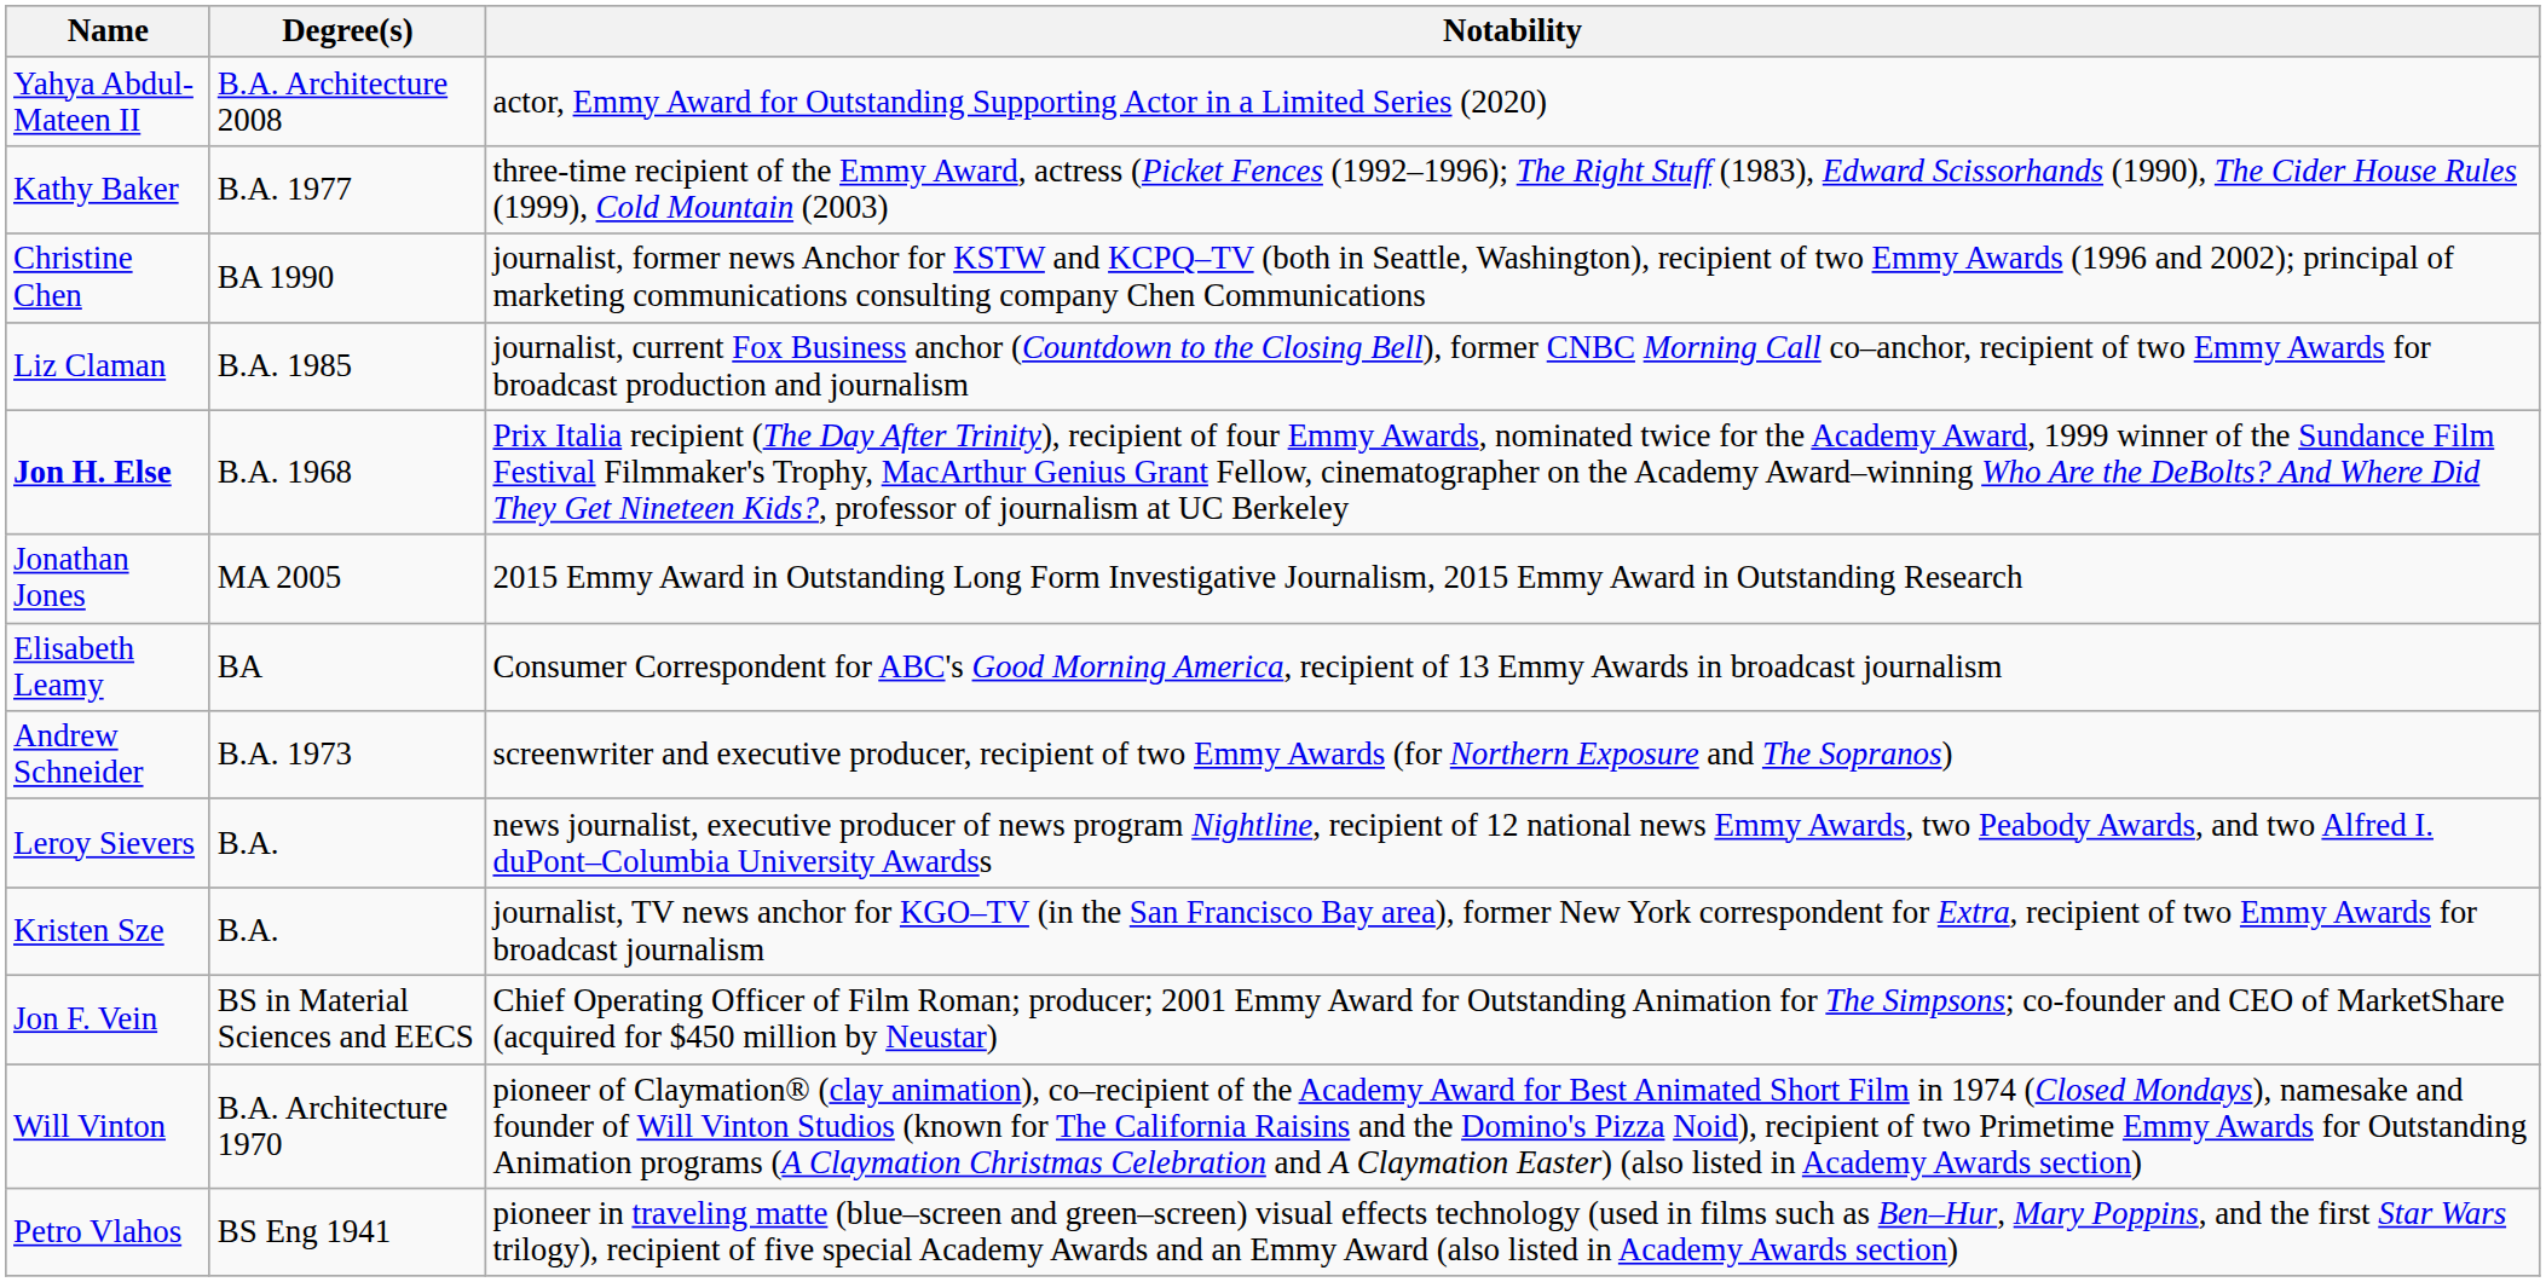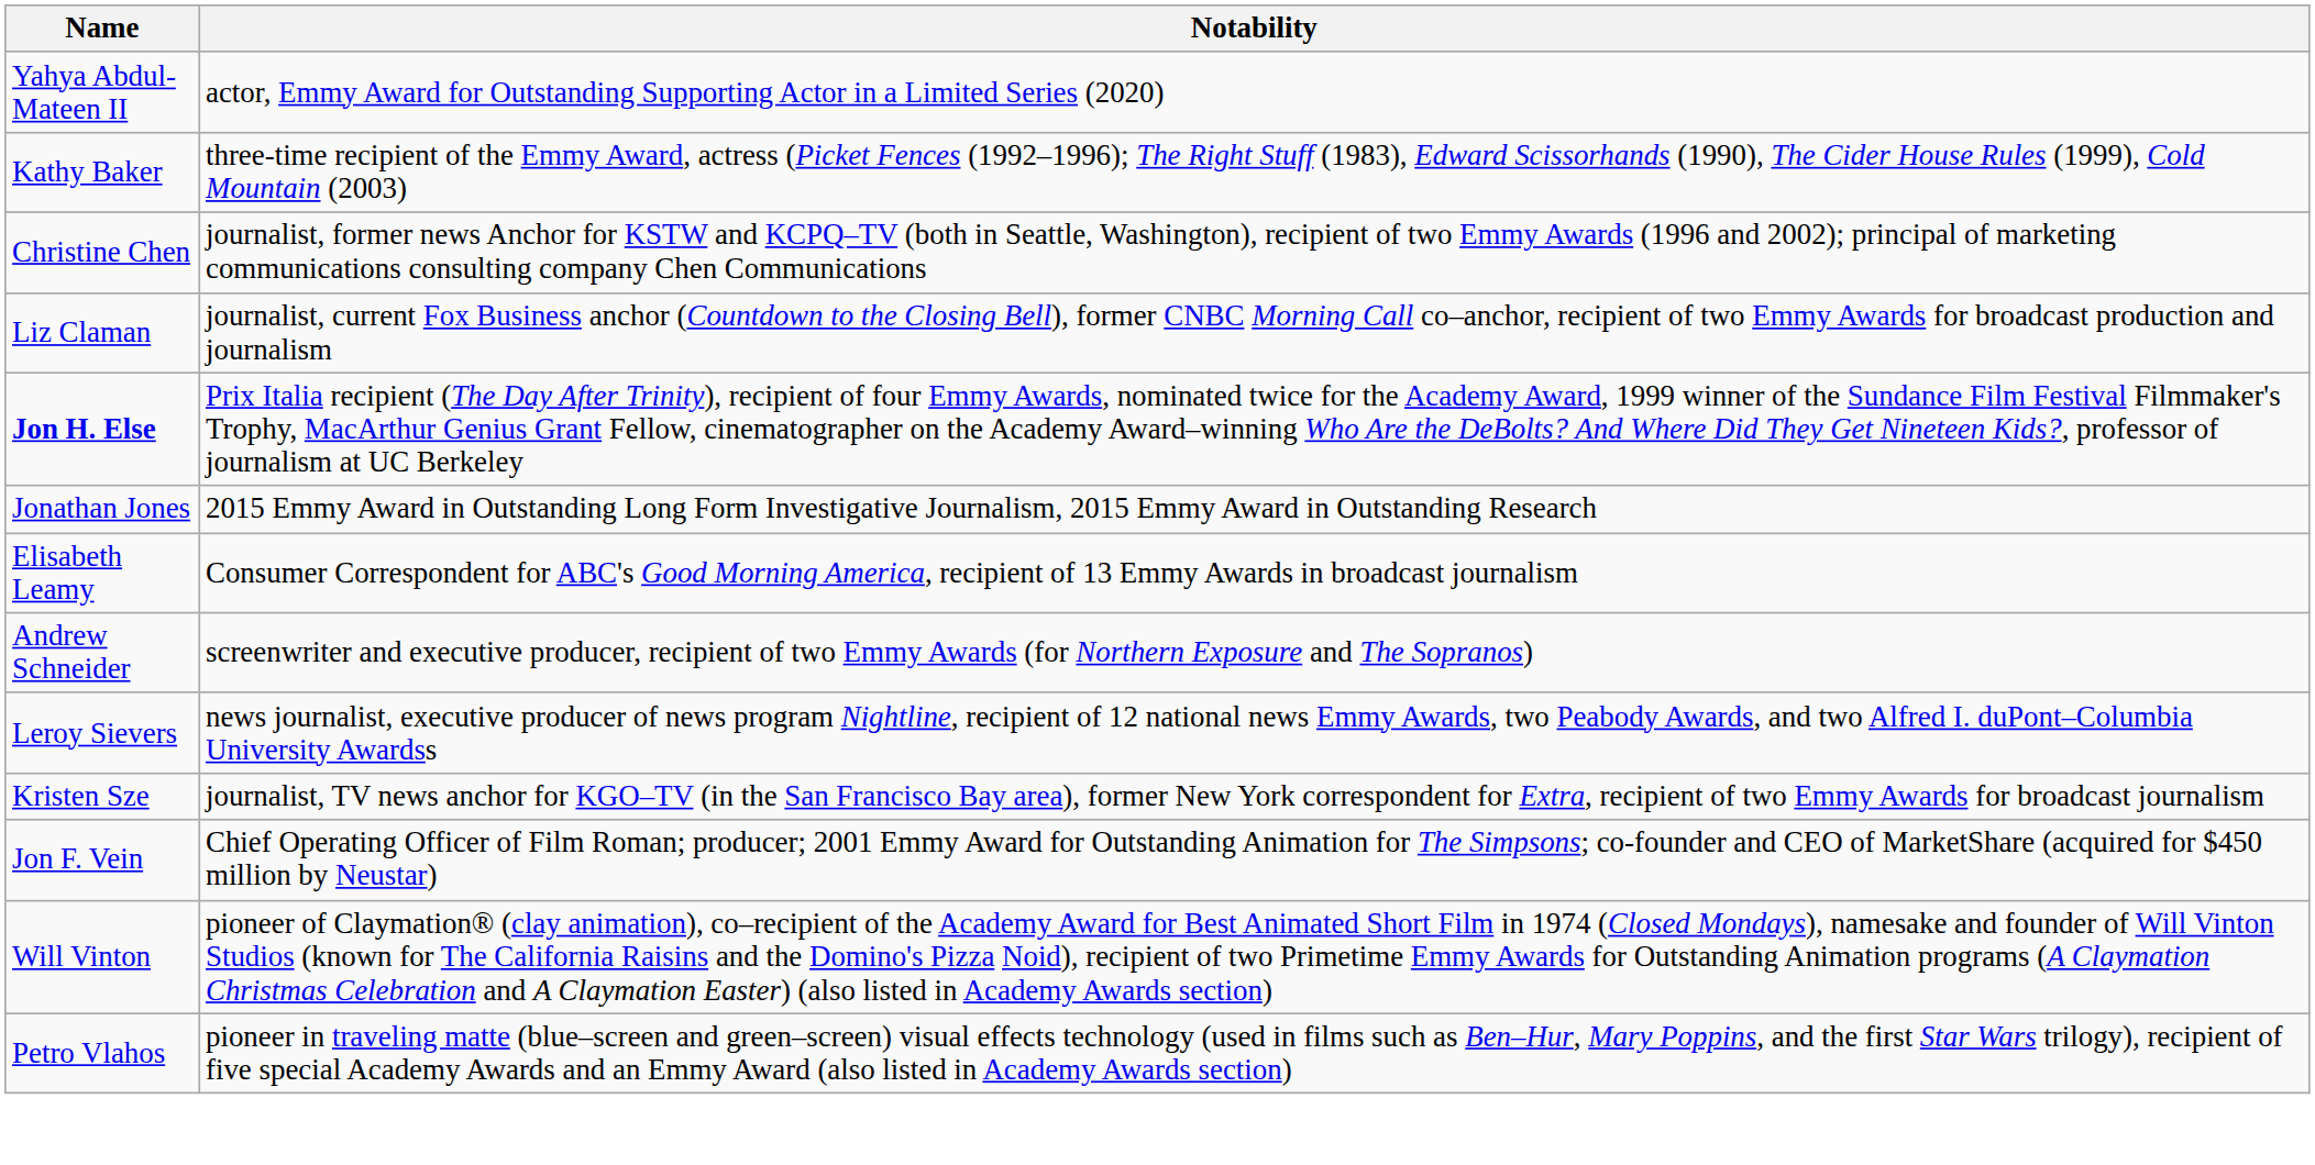 <table class = "wikitable">
 <tr>
 <th>Name</th>
-<th>Degree(s)</th>
 <th>Notability</th>
 </tr>
 <tr>
 <td><a href='#'>Yahya Abdul-Mateen II</a></td>
-<td><a href='#'>B.A. Architecture</a> 2008</td>
 <td>actor, <a href='#'>Emmy Award for Outstanding Supporting Actor in a Limited Series</a> (2020)</td>
 </tr>
 <tr>
 <td><a href='#'>Kathy Baker</a></td>
-<td>B.A. 1977</td>
 <td>three-time recipient of the <a href='#'>Emmy Award</a>, actress  (<em><a href='#'>Picket Fences</a></em> (1992–1996); <em><a href='#'>The Right Stuff</a></em> (1983), <em><a href='#'>Edward Scissorhands</a></em> (1990), <em><a href='#'>The Cider House Rules</a></em> (1999), <em><a href='#'>Cold Mountain</a></em> (2003)</td>
 </tr>
 <tr>
 <td><a href='#'>Christine Chen</a></td>
-<td>BA 1990</td>
 <td>journalist, former news Anchor for <a href='#'>KSTW</a> and <a href='#'>KCPQ–TV</a> (both in Seattle, Washington), recipient of two <a href='#'>Emmy Awards</a> (1996 and 2002); principal of marketing communications consulting company Chen Communications</td>
 </tr>
 <tr>
 <td><a href='#'>Liz Claman</a></td>
-<td>B.A. 1985</td>
 <td>journalist, current <a href='#'>Fox Business</a> anchor (<em><a href='#'>Countdown to the Closing Bell</a></em>), former <a href='#'>CNBC</a> <em><a href='#'>Morning Call</a></em>  co–anchor, recipient of two <a href='#'>Emmy Awards</a> for broadcast production and journalism</td>
 </tr>
 <tr>
 <td><strong><a href='#'>Jon H. Else</a></strong></td>
-<td>B.A. 1968</td>
 <td><a href='#'>Prix Italia</a> recipient (<em><a href='#'>The Day After Trinity</a></em>), recipient of four <a href='#'>Emmy Awards</a>, nominated twice for the <a href='#'>Academy Award</a>, 1999 winner of the <a href='#'>Sundance Film Festival</a> Filmmaker's Trophy, <a href='#'>MacArthur Genius Grant</a> Fellow, cinematographer on the Academy Award–winning <em><a href='#'>Who Are the DeBolts? And Where Did They Get Nineteen Kids?</a></em>, professor of journalism at UC Berkeley</td>
 </tr>
 <tr>
 <td><a href='#'>Jonathan Jones</a></td>
-<td>MA 2005</td>
 <td>2015 Emmy Award in Outstanding Long Form Investigative Journalism, 2015 Emmy Award in Outstanding Research</td>
 </tr>
 <tr>
 <td><a href='#'>Elisabeth Leamy</a></td>
-<td>BA</td>
 <td>Consumer Correspondent for <a href='#'>ABC</a>'s <em><a href='#'>Good Morning America</a></em>, recipient of 13 Emmy Awards in broadcast journalism</td>
 </tr>
 <tr>
 <td><a href='#'>Andrew Schneider</a></td>
-<td>B.A. 1973</td>
 <td>screenwriter and executive producer,  recipient of two <a href='#'>Emmy Awards</a> (for <em><a href='#'>Northern Exposure</a></em> and  <em><a href='#'>The Sopranos</a></em>)</td>
 </tr>
 <tr>
 <td><a href='#'>Leroy Sievers</a></td>
-<td>B.A.</td>
 <td>news journalist, executive producer of news program <em><a href='#'>Nightline</a></em>, recipient of 12 national news <a href='#'>Emmy Awards</a>, two <a href='#'>Peabody Awards</a>, and two <a href='#'>Alfred I. duPont–Columbia University Awards</a>s</td>
 </tr>
 <tr>
 <td><a href='#'>Kristen Sze</a></td>
-<td>B.A.</td>
 <td>journalist, TV news anchor for <a href='#'>KGO–TV</a> (in the <a href='#'>San Francisco Bay area</a>), former New York correspondent for <em><a href='#'>Extra</a></em>, recipient of two <a href='#'>Emmy Awards</a> for broadcast journalism</td>
 </tr>
 <tr>
 <td><a href='#'>Jon F. Vein</a></td>
-<td>BS in Material Sciences and EECS</td>
 <td>Chief Operating Officer of Film Roman; producer; 2001 Emmy Award for Outstanding Animation for <em><a href='#'>The Simpsons</a></em>; co-founder and CEO of MarketShare (acquired for $450 million by <a href='#'>Neustar</a>)</td>
 </tr>
 <tr>
 <td><a href='#'>Will Vinton</a></td>
-<td>B.A. Architecture 1970</td>
 <td>pioneer of Claymation® (<a href='#'>clay animation</a>), co–recipient of the <a href='#'>Academy Award for Best Animated Short Film</a> in 1974 (<em><a href='#'>Closed Mondays</a></em>), namesake and founder of <a href='#'>Will Vinton Studios</a> (known for <a href='#'>The California Raisins</a> and the <a href='#'>Domino's Pizza</a> <a href='#'>Noid</a>), recipient of two Primetime <a href='#'>Emmy Awards</a> for Outstanding Animation programs (<em><a href='#'>A Claymation Christmas Celebration</a></em> and  <em>A Claymation Easter</em>) (also listed in <a href='#'>Academy Awards section</a>)</td>
 </tr>
 <tr>
 <td><a href='#'>Petro Vlahos</a></td>
-<td>BS Eng 1941</td>
 <td>pioneer in <a href='#'>traveling matte</a> (blue–screen and green–screen) visual effects technology (used in films such as <em><a href='#'>Ben–Hur</a></em>, <em><a href='#'>Mary Poppins</a></em>, and the first <em><a href='#'>Star Wars</a></em> trilogy),  recipient of five special Academy Awards and an Emmy Award (also listed in <a href='#'>Academy Awards section</a>)</td>
 </tr>
 </table>
